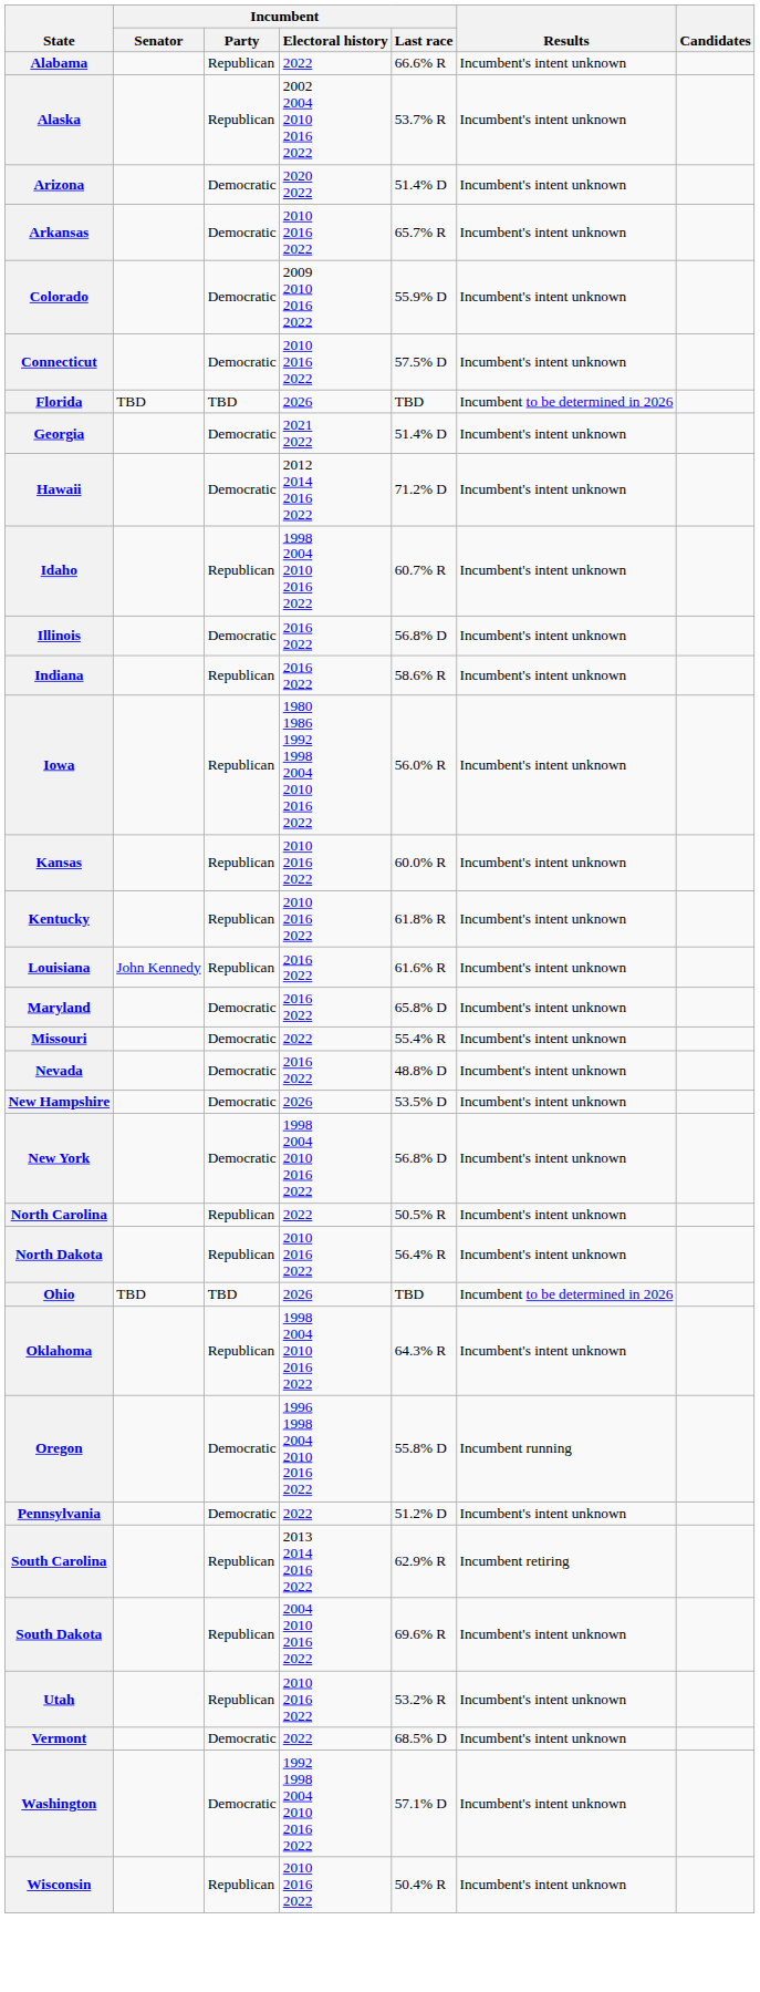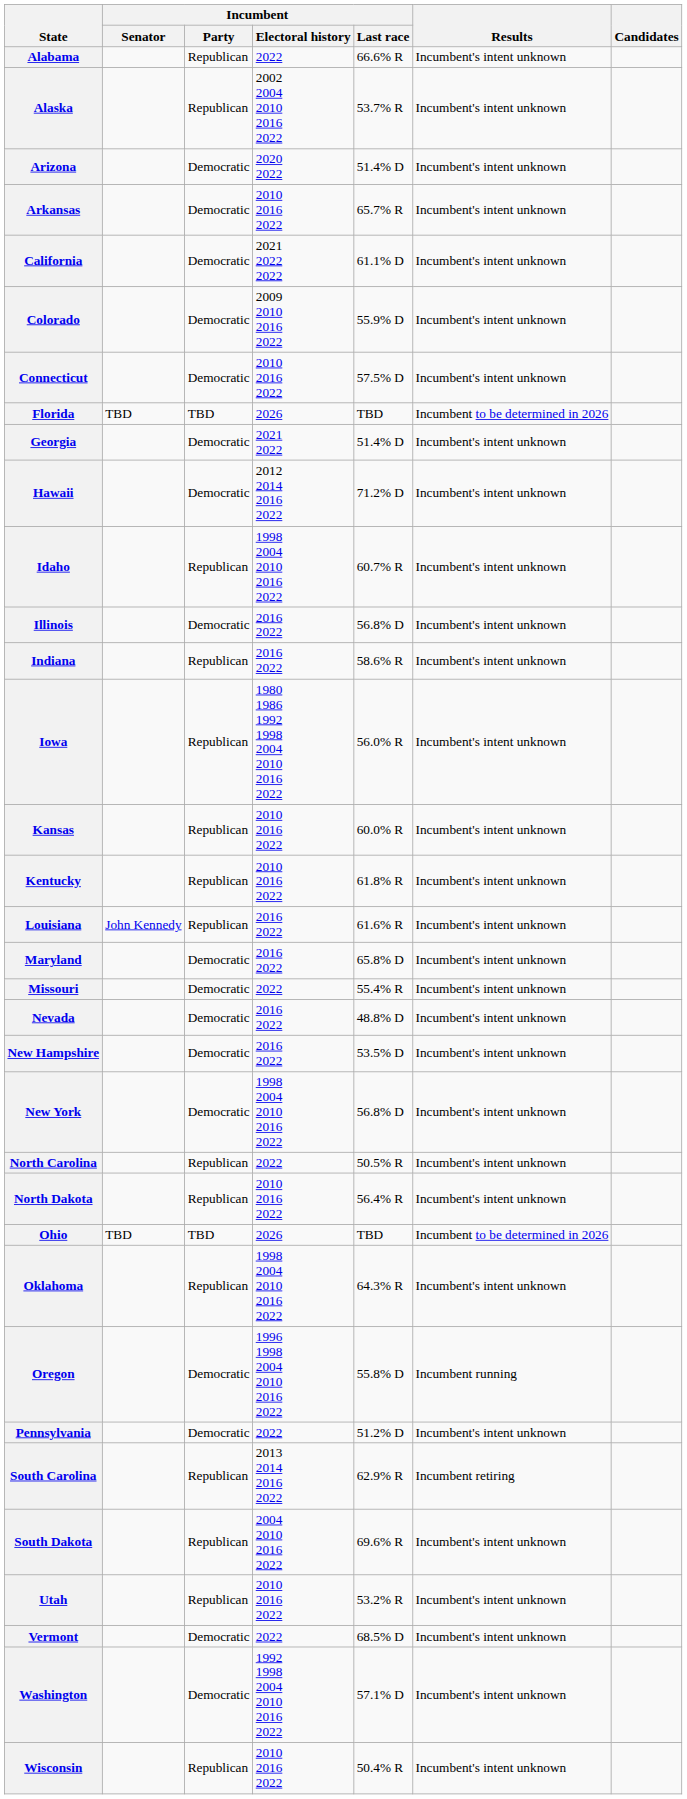 <table class="wikitable sortable">
 <tr valign=bottom>
 <th rowspan=2>State<br></th>
 <th colspan=4>Incumbent</th>
 <th rowspan=2>Results</th>
 <th rowspan=2 class="unsortable">Candidates</th>
 </tr>
 <tr>
 <th>Senator</th>
 <th>Party</th>
 <th>Electoral history</th>
 <th>Last race</th>
 </tr>
 <tr>
 <th><a href='#'>Alabama</a></th>
 <td></td>
 <td>Republican</td>
 <td data-sort-value=2022><a href='#'>2022</a></td>
 <td>66.6% R</td>
 <td data-sort-value=0>Incumbent's intent unknown</td>
 <td nowrap></td>
 </tr>
 <tr>
 <th><a href='#'>Alaska</a></th>
 <td></td>
 <td>Republican</td>
 <td data-sort-value=2002>2002 <br><a href='#'>2004</a><br><a href='#'>2010</a><br><a href='#'>2016</a><br><a href='#'>2022</a></td>
 <td>53.7% R</td>
 <td data-sort-value=0>Incumbent's intent unknown</td>
 <td nowrap></td>
 </tr>
 <tr>
 <th><a href='#'>Arizona</a></th>
 <td></td>
 <td>Democratic</td>
 <td data-sort-value=2020><a href='#'>2020 </a><br><a href='#'>2022</a></td>
 <td>51.4% D</td>
 <td data-sort-value=0>Incumbent's intent unknown</td>
 <td nowrap></td>
 </tr>
 <tr>
 <th><a href='#'>Arkansas</a></th>
 <td></td>
 <td>Democratic</td>
 <td data-sort-value=2010><a href='#'>2010</a><br><a href='#'>2016</a><br><a href='#'>2022</a></td>
 <td>65.7% R</td>
+<td data-sort-value=0>Incumbent's intent unknown</td>
+<td nowrap></td>
+</tr>
+<tr>
+<th><a href='#'>California</a></th>
+<td></td>
+<td>Democratic</td>
+<td data-sort-value=2021>2021 <br><a href='#'>2022 </a><br><a href='#'>2022</a></td>
+<td>61.1% D</td>
 <td data-sort-value=0>Incumbent's intent unknown</td>
 <td nowrap></td>
 </tr>
 <tr>
 <th><a href='#'>Colorado</a></th>
 <td></td>
 <td>Democratic</td>
 <td data-sort-value=2009>2009 <br><a href='#'>2010</a><br><a href='#'>2016</a><br><a href='#'>2022</a></td>
 <td>55.9% D</td>
 <td data-sort-value=0>Incumbent's intent unknown</td>
 <td nowrap></td>
 </tr>
 <tr>
 <th><a href='#'>Connecticut</a></th>
 <td></td>
 <td>Democratic</td>
 <td data-sort-value=2010><a href='#'>2010</a><br><a href='#'>2016</a><br><a href='#'>2022</a></td>
 <td>57.5% D</td>
 <td data-sort-value=0>Incumbent's intent unknown</td>
 <td nowrap></td>
 </tr>
 <tr>
 <th><a href='#'>Florida</a></th>
 <td>TBD</td>
 <td>TBD</td>
 <td data-sort-value=2022><a href='#'>2026 </a></td>
 <td>TBD</td>
 <td data-sort-value=0>Incumbent <a href='#'>to be determined in 2026</a></td>
 <td nowrap></td>
 </tr>
 <tr>
 <th><a href='#'>Georgia</a></th>
 <td></td>
 <td>Democratic</td>
 <td data-sort-value=2021><a href='#'>2021 </a><br><a href='#'>2022</a></td>
 <td>51.4% D</td>
 <td data-sort-value=0>Incumbent's intent unknown</td>
 <td nowrap></td>
 </tr>
 <tr>
 <th><a href='#'>Hawaii</a></th>
 <td></td>
 <td>Democratic</td>
 <td data-sort-value=2012>2012 <br><a href='#'>2014 </a><br><a href='#'>2016</a><br><a href='#'>2022</a></td>
 <td>71.2% D</td>
 <td data-sort-value=0>Incumbent's intent unknown</td>
 <td nowrap></td>
 </tr>
 <tr>
 <th><a href='#'>Idaho</a></th>
 <td></td>
 <td>Republican</td>
 <td data-sort-value=1998><a href='#'>1998</a><br><a href='#'>2004</a><br><a href='#'>2010</a><br><a href='#'>2016</a><br><a href='#'>2022</a></td>
 <td>60.7% R</td>
 <td data-sort-value=0>Incumbent's intent unknown</td>
 <td nowrap></td>
 </tr>
 <tr>
 <th><a href='#'>Illinois</a></th>
 <td></td>
 <td>Democratic</td>
 <td data-sort-value=2016><a href='#'>2016</a><br><a href='#'>2022</a></td>
 <td>56.8% D</td>
 <td data-sort-value=0>Incumbent's intent unknown</td>
 <td nowrap></td>
 </tr>
 <tr>
 <th><a href='#'>Indiana</a></th>
 <td></td>
 <td>Republican</td>
 <td data-sort-value=2016><a href='#'>2016</a><br><a href='#'>2022</a></td>
 <td>58.6% R</td>
 <td data-sort-value=0>Incumbent's intent unknown</td>
 <td nowrap></td>
 </tr>
 <tr>
 <th><a href='#'>Iowa</a></th>
 <td></td>
 <td>Republican</td>
 <td data-sort-value=1980><a href='#'>1980</a><br><a href='#'>1986</a><br><a href='#'>1992</a><br><a href='#'>1998</a><br><a href='#'>2004</a><br><a href='#'>2010</a><br><a href='#'>2016</a><br><a href='#'>2022</a></td>
 <td>56.0% R</td>
 <td data-sort-value=0>Incumbent's intent unknown</td>
 <td nowrap></td>
 </tr>
 <tr>
 <th><a href='#'>Kansas</a></th>
 <td></td>
 <td>Republican</td>
 <td data-sort-value=2010><a href='#'>2010</a><br><a href='#'>2016</a><br><a href='#'>2022</a></td>
 <td>60.0% R</td>
 <td data-sort-value=0>Incumbent's intent unknown</td>
 <td nowrap></td>
 </tr>
 <tr>
 <th><a href='#'>Kentucky</a></th>
 <td></td>
 <td>Republican</td>
 <td data-sort-value=2010><a href='#'>2010</a><br><a href='#'>2016</a><br><a href='#'>2022</a></td>
 <td>61.8% R</td>
 <td data-sort-value=0>Incumbent's intent unknown</td>
 <td nowrap></td>
 </tr>
 <tr>
 <th><a href='#'>Louisiana</a></th>
 <td><a href='#'>John Kennedy</a></td>
 <td>Republican</td>
 <td data-sort-value=2016><a href='#'>2016</a><br><a href='#'>2022</a></td>
 <td>61.6% R</td>
 <td data-sort-value=0>Incumbent's intent unknown</td>
 <td nowrap></td>
 </tr>
 <tr>
 <th><a href='#'>Maryland</a></th>
 <td></td>
 <td>Democratic</td>
 <td data-sort-value=2016><a href='#'>2016</a><br><a href='#'>2022</a></td>
 <td>65.8% D</td>
 <td data-sort-value=0>Incumbent's intent unknown</td>
 <td nowrap></td>
 </tr>
 <tr>
 <th><a href='#'>Missouri</a></th>
 <td></td>
 <td>Democratic</td>
 <td data-sort-value=2022><a href='#'>2022</a></td>
 <td>55.4% R</td>
 <td data-sort-value=0>Incumbent's intent unknown</td>
 <td nowrap></td>
 </tr>
 <tr>
 <th><a href='#'>Nevada</a></th>
 <td></td>
 <td>Democratic</td>
 <td data-sort-value=2016><a href='#'>2016</a><br><a href='#'>2022</a></td>
 <td>48.8% D</td>
 <td data-sort-value=0>Incumbent's intent unknown</td>
 <td nowrap></td>
 </tr>
 <tr>
 <th><a href='#'>New Hampshire</a></th>
 <td></td>
 <td>Democratic</td>
-<td data-sort-value=2022><a href='#'>2026 </a></td>
+<td data-sort-value=2016><a href='#'>2016</a><br><a href='#'>2022</a></td>
 <td>53.5% D</td>
 <td data-sort-value=0>Incumbent's intent unknown</td>
 <td nowrap></td>
 </tr>
 <tr>
 <th><a href='#'>New York</a></th>
 <td></td>
 <td>Democratic</td>
 <td data-sort-value=1998><a href='#'>1998</a><br><a href='#'>2004</a><br><a href='#'>2010</a><br><a href='#'>2016</a><br><a href='#'>2022</a></td>
 <td>56.8% D</td>
 <td data-sort-value=0>Incumbent's intent unknown</td>
 <td nowrap></td>
 </tr>
 <tr>
 <th><a href='#'>North Carolina</a></th>
 <td></td>
 <td>Republican</td>
 <td data-sort-value=2022><a href='#'>2022</a></td>
 <td>50.5% R</td>
 <td data-sort-value=0>Incumbent's intent unknown</td>
 <td nowrap></td>
 </tr>
 <tr>
 <th><a href='#'>North Dakota</a></th>
 <td></td>
 <td>Republican</td>
 <td data-sort-value=2010><a href='#'>2010</a><br><a href='#'>2016</a><br><a href='#'>2022</a></td>
 <td>56.4% R</td>
 <td data-sort-value=0>Incumbent's intent unknown</td>
 <td nowrap></td>
 </tr>
 <tr>
 <th><a href='#'>Ohio</a></th>
 <td>TBD</td>
 <td>TBD</td>
 <td data-sort-value=2022><a href='#'>2026 </a></td>
 <td>TBD</td>
 <td data-sort-value=0>Incumbent <a href='#'>to be determined in 2026</a></td>
 <td nowrap></td>
 </tr>
 <tr>
 <th><a href='#'>Oklahoma</a></th>
 <td></td>
 <td>Republican</td>
 <td data-sort-value=1998><a href='#'>1998</a><br><a href='#'>2004</a><br><a href='#'>2010</a><br><a href='#'>2016</a><br><a href='#'>2022</a></td>
 <td>64.3% R</td>
 <td data-sort-value=0>Incumbent's intent unknown</td>
 <td nowrap></td>
 </tr>
 <tr>
 <th><a href='#'>Oregon</a></th>
 <td></td>
 <td>Democratic</td>
 <td data-sort-value=1996><a href='#'>1996 </a><br><a href='#'>1998</a><br><a href='#'>2004</a><br><a href='#'>2010</a><br><a href='#'>2016</a><br><a href='#'>2022</a></td>
 <td>55.8% D</td>
 <td data-sort-value=0>Incumbent running</td>
 <td nowrap></td>
 </tr>
 <tr>
 <th><a href='#'>Pennsylvania</a></th>
 <td></td>
 <td>Democratic</td>
 <td data-sort-value=2022><a href='#'>2022</a></td>
 <td>51.2% D</td>
 <td data-sort-value=0>Incumbent's intent unknown</td>
 <td nowrap></td>
 </tr>
 <tr>
 <th><a href='#'>South Carolina</a></th>
 <td></td>
 <td>Republican</td>
 <td data-sort-value=2013>2013 <br><a href='#'>2014 </a><br><a href='#'>2016</a><br><a href='#'>2022</a></td>
 <td>62.9% R</td>
 <td>Incumbent retiring</td>
 <td nowrap></td>
 </tr>
 <tr>
 <th><a href='#'>South Dakota</a></th>
 <td></td>
 <td>Republican</td>
 <td data-sort-value=2004><a href='#'>2004</a><br><a href='#'>2010</a><br><a href='#'>2016</a><br><a href='#'>2022</a></td>
 <td>69.6% R</td>
 <td data-sort-value=0>Incumbent's intent unknown</td>
 <td nowrap></td>
 </tr>
 <tr>
 <th><a href='#'>Utah</a></th>
 <td></td>
 <td>Republican</td>
 <td data-sort-value=2010><a href='#'>2010</a><br><a href='#'>2016</a><br><a href='#'>2022</a></td>
 <td>53.2% R</td>
 <td data-sort-value=0>Incumbent's intent unknown</td>
 <td nowrap></td>
 </tr>
 <tr>
 <th><a href='#'>Vermont</a></th>
 <td></td>
 <td>Democratic</td>
 <td data-sort-value=2022><a href='#'>2022</a></td>
 <td>68.5% D</td>
 <td data-sort-value=0>Incumbent's intent unknown</td>
 <td nowrap></td>
 </tr>
 <tr>
 <th><a href='#'>Washington</a></th>
 <td></td>
 <td>Democratic</td>
 <td data-sort-value=1992><a href='#'>1992</a><br><a href='#'>1998</a><br><a href='#'>2004</a><br><a href='#'>2010</a><br><a href='#'>2016</a><br><a href='#'>2022</a></td>
 <td>57.1% D</td>
 <td data-sort-value=0>Incumbent's intent unknown</td>
 <td nowrap></td>
 </tr>
 <tr>
 <th><a href='#'>Wisconsin</a></th>
 <td></td>
 <td>Republican</td>
 <td data-sort-value=2010><a href='#'>2010</a><br><a href='#'>2016</a><br><a href='#'>2022</a></td>
 <td>50.4% R</td>
 <td data-sort-value=0>Incumbent's intent unknown</td>
 <td nowrap></td>
 </tr>
 </table>
